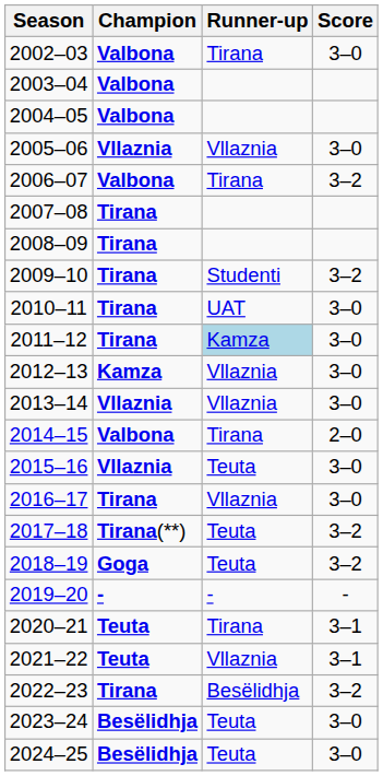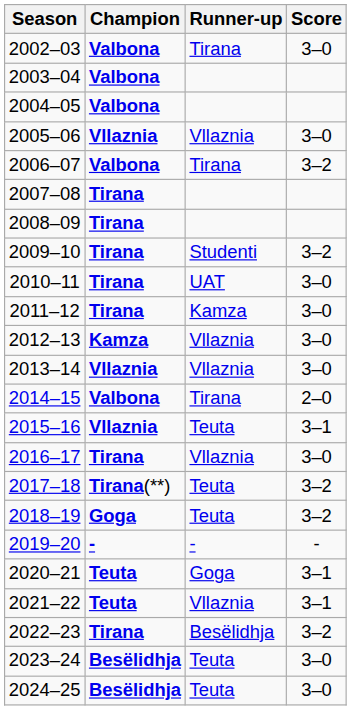 <table class="wikitable">
 <tr>
 <th>Season</th>
 <th>Champion</th>
 <th>Runner-up</th>
 <th>Score</th>
 </tr>
 <tr>
 <td align=center>2002–03</td>
 <td><strong><a href='#'>Valbona</a></strong></td>
 <td><a href='#'>Tirana</a></td>
 <td align="center">3–0</td>
 </tr>
 <tr>
 <td align=center>2003–04</td>
 <td><strong><a href='#'>Valbona</a></strong></td>
 <td></td>
 <td align="center"></td>
 </tr>
 <tr>
 <td align=center>2004–05</td>
 <td><strong><a href='#'>Valbona</a></strong></td>
 <td></td>
 <td align="center"></td>
 </tr>
 <tr>
 <td align=center>2005–06</td>
 <td><strong><a href='#'>Vllaznia</a></strong></td>
 <td><a href='#'>Vllaznia</a></td>
 <td align="center">3–0</td>
 </tr>
 <tr>
 <td align=center>2006–07</td>
 <td><strong><a href='#'>Valbona</a></strong></td>
 <td><a href='#'>Tirana</a></td>
 <td align="center">3–2</td>
 </tr>
 <tr>
 <td align=center>2007–08</td>
 <td><strong><a href='#'>Tirana</a></strong></td>
 <td></td>
 <td align="center"></td>
 </tr>
 <tr>
 <td align=center>2008–09</td>
 <td><strong><a href='#'>Tirana</a></strong></td>
 <td></td>
 <td align="center"></td>
 </tr>
 <tr>
 <td align=center>2009–10</td>
 <td><strong><a href='#'>Tirana</a></strong></td>
 <td><a href='#'>Studenti</a></td>
 <td align="center">3–2</td>
 </tr>
 <tr>
 <td align=center>2010–11</td>
 <td><strong><a href='#'>Tirana</a></strong></td>
 <td><a href='#'>UAT</a></td>
 <td align="center">3–0</td>
 </tr>
 <tr>
 <td align=center>2011–12</td>
 <td><strong><a href='#'>Tirana</a></strong></td>
-<td style="background: lightblue;"><a href='#'>Kamza</a></td>
+<td><a href='#'>Kamza</a></td>
 <td align="center">3–0</td>
 </tr>
 <tr>
 <td align=center>2012–13</td>
 <td><strong><a href='#'>Kamza</a></strong></td>
 <td><a href='#'>Vllaznia</a></td>
 <td align="center">3–0</td>
 </tr>
 <tr>
 <td align=center>2013–14</td>
 <td><strong><a href='#'>Vllaznia</a></strong></td>
 <td><a href='#'>Vllaznia</a></td>
 <td align="center">3–0</td>
 </tr>
 <tr>
 <td align=center><a href='#'>2014–15</a></td>
 <td><strong><a href='#'>Valbona</a></strong></td>
 <td><a href='#'>Tirana</a></td>
 <td align="center">2–0</td>
 </tr>
 <tr>
 <td align=center><a href='#'>2015–16</a></td>
 <td><strong><a href='#'>Vllaznia</a></strong></td>
 <td><a href='#'>Teuta</a></td>
-<td align="center">3–0</td>
+<td align="center">3–1</td>
 </tr>
 <tr>
 <td align=center><a href='#'>2016–17</a></td>
 <td><strong><a href='#'>Tirana</a></strong></td>
 <td><a href='#'>Vllaznia</a></td>
 <td align="center">3–0</td>
 </tr>
 <tr>
 <td align=center><a href='#'>2017–18</a></td>
 <td><strong><a href='#'>Tirana</a></strong>(**)</td>
 <td><a href='#'>Teuta</a></td>
 <td align="center">3–2</td>
 </tr>
 <tr>
 <td align=center><a href='#'>2018–19</a></td>
 <td><strong><a href='#'>Goga</a></strong></td>
 <td><a href='#'>Teuta</a></td>
 <td align="center">3–2</td>
 </tr>
 <tr>
 <td align=center><a href='#'>2019–20</a></td>
 <td><strong><a href='#'>-</a></strong></td>
 <td><a href='#'>-</a></td>
 <td align="center">-</td>
 </tr>
 <tr>
 <td align=center>2020–21</td>
 <td><strong><a href='#'>Teuta</a></strong></td>
-<td><a href='#'>Tirana</a></td>
+<td><a href='#'>Goga</a></td>
 <td align="center">3–1</td>
 </tr>
 <tr>
 <td align=center>2021–22</td>
 <td><strong><a href='#'>Teuta</a></strong></td>
 <td><a href='#'>Vllaznia</a></td>
 <td align="center">3–1</td>
 </tr>
 <tr>
 <td align=center>2022–23</td>
 <td><strong><a href='#'>Tirana</a></strong></td>
 <td><a href='#'>Besëlidhja</a></td>
 <td align="center">3–2</td>
 </tr>
 <tr>
 <td align=center>2023–24</td>
 <td><strong><a href='#'>Besëlidhja</a></strong></td>
 <td><a href='#'>Teuta</a></td>
 <td align="center">3–0</td>
 </tr>
 <tr>
 <td align=center>2024–25</td>
 <td><strong><a href='#'>Besëlidhja</a></strong></td>
 <td><a href='#'>Teuta</a></td>
 <td align="center">3–0</td>
 </tr>
 </table>
